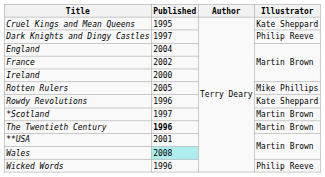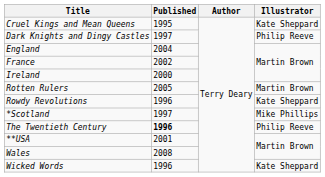 <table class="wikitable">
 <tr>
 <th>Title</th>
 <th>Published</th>
 <th>Author</th>
 <th>Illustrator</th>
 </tr>
 <tr>
 <td><em>Cruel Kings and Mean Queens</em></td>
 <td>1995</td>
 <td rowspan="12">Terry Deary</td>
 <td>Kate Sheppard</td>
 </tr>
 <tr>
 <td><em>Dark Knights and Dingy Castles</em></td>
 <td>1997</td>
 <td>Philip Reeve</td>
 </tr>
 <tr>
 <td><em>England</em></td>
 <td>2004</td>
 <td rowspan="3">Martin Brown</td>
 </tr>
 <tr>
 <td><em>France</em></td>
 <td>2002</td>
 </tr>
 <tr>
 <td><em>Ireland</em></td>
 <td>2000</td>
 </tr>
 <tr>
 <td><em>Rotten Rulers</em></td>
 <td>2005</td>
-<td>Mike Phillips</td>
+<td>Martin Brown</td>
 </tr>
 <tr>
 <td><em>Rowdy Revolutions</em></td>
 <td>1996</td>
 <td>Kate Sheppard</td>
 </tr>
 <tr>
 <td><em>*Scotland</em></td>
 <td>1997</td>
-<td>Martin Brown</td>
+<td>Mike Phillips</td>
 </tr>
 <tr>
 <td><em>The Twentieth Century</em></td>
 <td><strong>1996</strong></td>
-<td>Martin Brown</td>
+<td>Philip Reeve</td>
 </tr>
 <tr>
 <td><em>**USA</em></td>
 <td>2001</td>
 <td rowspan="2">Martin Brown</td>
 </tr>
 <tr>
 <td><em>Wales</em></td>
-<td style="background: paleturquoise;">2008</td>
+<td>2008</td>
 </tr>
 <tr>
 <td><em>Wicked Words</em></td>
 <td>1996</td>
-<td>Philip Reeve</td>
+<td>Kate Sheppard</td>
 </tr>
 </table>
